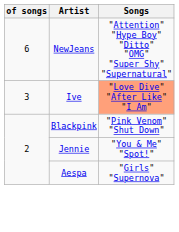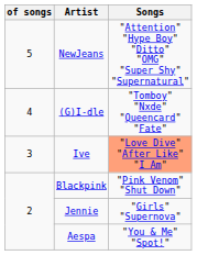 <table class="wikitable" style="text-align: center;">
 <tr>
 <th> of songs</th>
 <th>Artist</th>
 <th>Songs</th>
 </tr>
 <tr>
-<td rowspan="1">6</td>
+<td rowspan="1">5</td>
 <td><a href='#'>NewJeans</a></td>
 <td>"<a href='#'>Attention</a>"<br>"<a href='#'>Hype Boy</a>"<br>"<a href='#'>Ditto</a>"<br>"<a href='#'>OMG</a>"<br>"<a href='#'>Super Shy</a>"<br>"<a href='#'>Supernatural</a>"</td>
+</tr>
+<tr>
+<td rowspan="1">4</td>
+<td><a href='#'>(G)I-dle</a></td>
+<td>"<a href='#'>Tomboy</a>"<br>"<a href='#'>Nxde</a>"<br>"<a href='#'>Queencard</a>"<br>"<a href='#'>Fate</a>"</td>
 </tr>
 <tr>
 <td rowspan="1">3</td>
 <td><a href='#'>Ive</a></td>
 <td style="background: lightsalmon;">"<a href='#'>Love Dive</a>"<br>"<a href='#'>After Like</a>"<br>"<a href='#'>I Am</a>"</td>
 </tr>
 <tr>
 <td rowspan="3">2</td>
 <td><a href='#'>Blackpink</a></td>
 <td>"<a href='#'>Pink Venom</a>"<br>"<a href='#'>Shut Down</a>"</td>
 </tr>
 <tr>
 <td><a href='#'>Jennie</a></td>
-<td>"<a href='#'>You & Me</a>"<br>"<a href='#'>Spot!</a>"</td>
+<td>"<a href='#'>Girls</a>"<br>"<a href='#'>Supernova</a>"</td>
 </tr>
 <tr>
 <td><a href='#'>Aespa</a></td>
-<td>"<a href='#'>Girls</a>"<br>"<a href='#'>Supernova</a>"</td>
+<td>"<a href='#'>You & Me</a>"<br>"<a href='#'>Spot!</a>"</td>
 </tr>
 </table>
